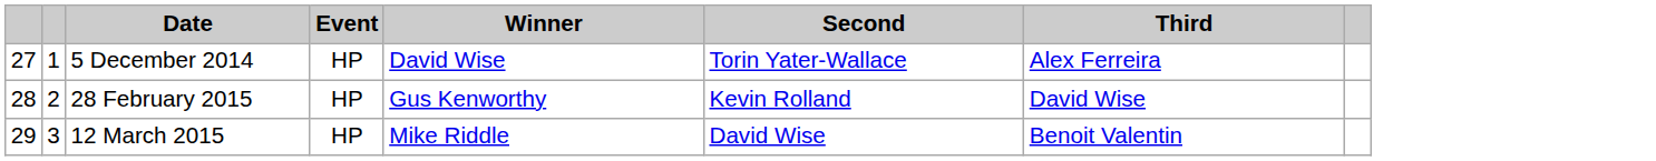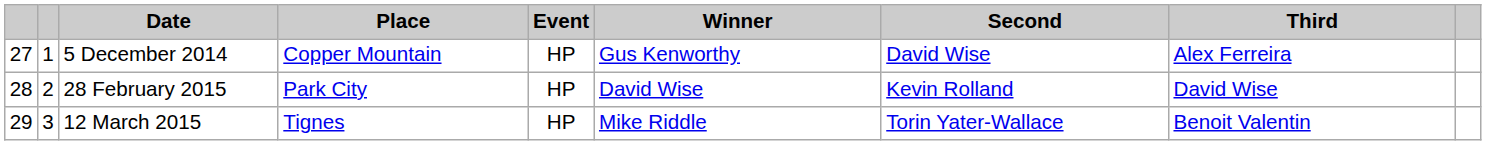 <table class="wikitable plainrowheaders" style="background:#fff; font-size:86%; line-height:16px; border:grey solid 1px; border-collapse:collapse;">
 <tr style="background:#ccc; text-align:center;">
 <th scope="col" style="background:#ccc; width=20 px;"></th>
 <th scope="col" style="background:#ccc; width=30 px;"></th>
 <th scope="col" style="background:#ccc; width:140px;">Date</th>
+<th scope="col" style="background:#ccc; width:160px;">Place</th>
 <th scope="col" style="background:#ccc; width:15px;">Event</th>
 <th scope="col" style="background:#ccc; width:185px;">Winner</th>
 <th scope="col" style="background:#ccc; width:185px;">Second</th>
 <th scope="col" style="background:#ccc; width:185px;">Third</th>
 <th scope="col" style="background:#ccc; width:10px;"></th>
 </tr>
 <tr>
 <td align=center>27</td>
 <td align=center>1</td>
 <td>5 December 2014</td>
+<td> <a href='#'>Copper Mountain</a></td>
 <td align=center>HP</td>
+<td> <a href='#'>Gus Kenworthy</a></td>
 <td> <a href='#'>David Wise</a></td>
-<td> <a href='#'>Torin Yater-Wallace</a></td>
 <td> <a href='#'>Alex Ferreira</a></td>
 <td></td>
 </tr>
 <tr>
 <td align=center>28</td>
 <td align=center>2</td>
 <td>28 February 2015</td>
+<td> <a href='#'>Park City</a></td>
 <td align=center>HP</td>
-<td> <a href='#'>Gus Kenworthy</a></td>
+<td> <a href='#'>David Wise</a></td>
 <td> <a href='#'>Kevin Rolland</a></td>
 <td> <a href='#'>David Wise</a></td>
 <td></td>
 </tr>
 <tr>
 <td align=center>29</td>
 <td align=center>3</td>
 <td>12 March 2015</td>
+<td> <a href='#'>Tignes</a></td>
 <td align=center>HP</td>
 <td> <a href='#'>Mike Riddle</a></td>
-<td> <a href='#'>David Wise</a></td>
+<td> <a href='#'>Torin Yater-Wallace</a></td>
 <td> <a href='#'>Benoit Valentin</a></td>
 <td></td>
 </tr>
 </table>
